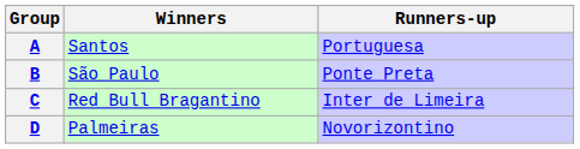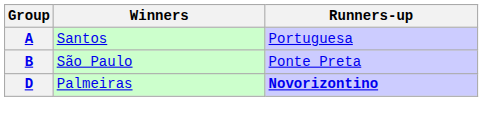 <table class="wikitable">
 <tr>
 <th>Group</th>
 <th width=190>Winners</th>
 <th width=190>Runners-up</th>
 </tr>
 <tr>
 <th><a href='#'>A</a></th>
 <td bgcolor=#ccffcc><a href='#'>Santos</a></td>
 <td bgcolor=#ccccff><a href='#'>Portuguesa</a></td>
 </tr>
 <tr>
 <th><a href='#'>B</a></th>
 <td bgcolor=#ccffcc><a href='#'>São Paulo</a></td>
 <td bgcolor=#ccccff><a href='#'>Ponte Preta</a></td>
 </tr>
 <tr>
-<th><a href='#'>C</a></th>
-<td bgcolor=#ccffcc><a href='#'>Red Bull Bragantino</a></td>
-<td bgcolor=#ccccff><a href='#'>Inter de Limeira</a></td>
-</tr>
-<tr>
 <th><a href='#'>D</a></th>
 <td bgcolor=#ccffcc><a href='#'>Palmeiras</a></td>
-<td bgcolor=#ccccff><a href='#'>Novorizontino</a></td>
+<td bgcolor=#ccccff><strong><a href='#'>Novorizontino</a></strong></td>
 </tr>
 </table>
